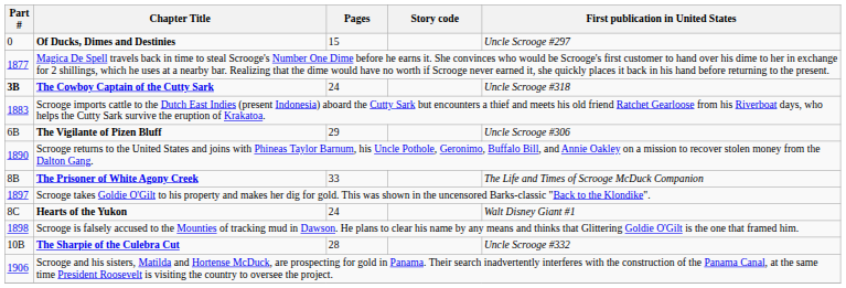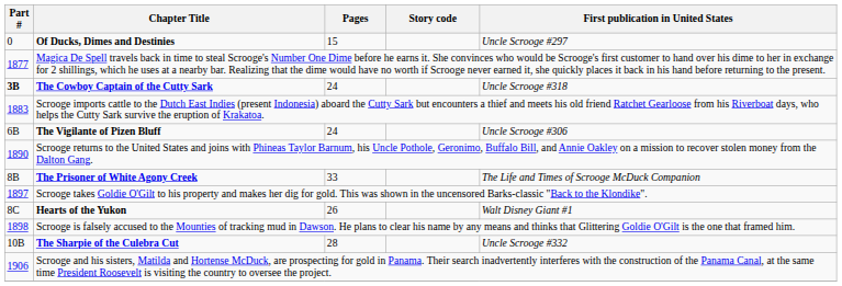 <table class="wikitable" width=100%>
 <tr>
 <th>Part #</th>
 <th>Chapter Title</th>
 <th>Pages</th>
 <th>Story code</th>
 <th>First publication in United States</th>
 </tr>
 <tr>
 <td>0</td>
 <td><strong>Of Ducks, Dimes and Destinies</strong></td>
 <td>15</td>
 <td></td>
 <td><em>Uncle Scrooge #297</em></td>
 </tr>
 <tr>
 <td><a href='#'>1877</a></td>
 <td colspan=4><a href='#'>Magica De Spell</a> travels back in time to steal Scrooge's <a href='#'>Number One Dime</a> before he earns it. She convinces who would be Scrooge's first customer to hand over his dime to her in exchange for 2 shillings, which he uses at a nearby bar. Realizing that the dime would have no worth if Scrooge never earned it, she quickly places it back in his hand before returning to the present.</td>
 </tr>
 <tr>
 <td><strong>3B</strong></td>
 <td><strong><a href='#'>The Cowboy Captain of the Cutty Sark</a></strong></td>
 <td>24</td>
 <td></td>
 <td><em>Uncle Scrooge #318</em></td>
 </tr>
 <tr>
 <td><a href='#'>1883</a></td>
 <td colspan=4>Scrooge imports cattle to the <a href='#'>Dutch East Indies</a> (present <a href='#'>Indonesia</a>) aboard the <a href='#'>Cutty Sark</a> but encounters a thief and meets his old friend <a href='#'>Ratchet Gearloose</a> from his <a href='#'>Riverboat</a> days, who helps the Cutty Sark survive the eruption of <a href='#'>Krakatoa</a>.</td>
 </tr>
 <tr>
 <td>6B</td>
 <td><strong>The Vigilante of Pizen Bluff</strong></td>
-<td>29</td>
+<td>24</td>
 <td></td>
 <td><em>Uncle Scrooge #306</em></td>
 </tr>
 <tr>
 <td><a href='#'>1890</a></td>
 <td colspan=4>Scrooge returns to the United States and joins with <a href='#'>Phineas Taylor Barnum</a>, his <a href='#'>Uncle Pothole</a>, <a href='#'>Geronimo</a>, <a href='#'>Buffalo Bill</a>, and <a href='#'>Annie Oakley</a> on a mission to recover stolen money from the <a href='#'>Dalton Gang</a>.</td>
 </tr>
 <tr>
 <td>8B</td>
 <td><strong><a href='#'>The Prisoner of White Agony Creek</a></strong></td>
 <td>33</td>
 <td></td>
 <td><em>The Life and Times of Scrooge McDuck Companion</em></td>
 </tr>
 <tr>
 <td><a href='#'>1897</a></td>
 <td colspan=5>Scrooge takes <a href='#'>Goldie O'Gilt</a> to his property and makes her dig for gold. This was shown in the uncensored Barks-classic "<a href='#'>Back to the Klondike</a>".</td>
 </tr>
 <tr>
 <td>8C</td>
 <td><strong>Hearts of the Yukon</strong></td>
-<td>24</td>
+<td>26</td>
 <td></td>
 <td><em>Walt Disney Giant #1</em></td>
 </tr>
 <tr>
 <td><a href='#'>1898</a></td>
 <td colspan=5>Scrooge is falsely accused to the <a href='#'>Mounties</a> of tracking mud in <a href='#'>Dawson</a>. He plans to clear his name by any means and thinks that Glittering <a href='#'>Goldie O'Gilt</a> is the one that framed him.</td>
 </tr>
 <tr>
 <td>10B</td>
 <td><strong><a href='#'>The Sharpie of the Culebra Cut</a></strong></td>
 <td>28</td>
 <td></td>
 <td><em>Uncle Scrooge #332</em></td>
 </tr>
 <tr>
 <td><a href='#'>1906</a></td>
 <td colspan=4>Scrooge and his sisters, <a href='#'>Matilda</a> and <a href='#'>Hortense McDuck</a>, are prospecting for gold in <a href='#'>Panama</a>. Their search inadvertently interferes with the construction of the <a href='#'>Panama Canal</a>, at the same time <a href='#'>President Roosevelt</a> is visiting the country to oversee the project.</td>
 </tr>
 <tr>
 </tr>
 </table>
